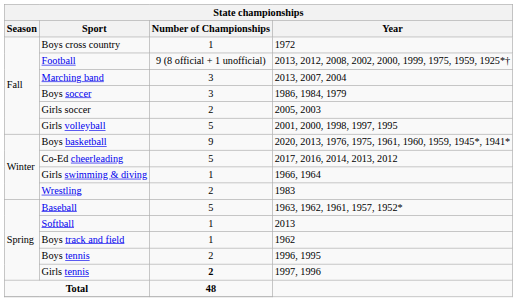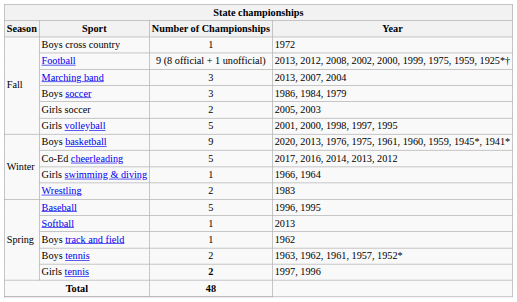 <table class="wikitable">
 <tr>
 <th colspan="4">State championships</th>
 </tr>
 <tr>
 <th>Season</th>
 <th>Sport</th>
 <th>Number of Championships</th>
 <th>Year</th>
 </tr>
 <tr>
 <td rowspan="6">Fall</td>
 <td>Boys cross country</td>
 <td align="center">1</td>
 <td>1972</td>
 </tr>
 <tr>
 <td><a href='#'>Football</a></td>
 <td align="center">9 (8 official + 1 unofficial)</td>
 <td>2013, 2012, 2008, 2002, 2000, 1999, 1975, 1959, 1925*†</td>
 </tr>
 <tr>
 <td><a href='#'>Marching band</a></td>
 <td align="center">3</td>
 <td>2013, 2007, 2004</td>
 </tr>
 <tr>
 <td>Boys <a href='#'>soccer</a></td>
 <td align="center">3</td>
 <td>1986, 1984, 1979</td>
 </tr>
 <tr>
 <td>Girls soccer</td>
 <td align="center">2</td>
 <td>2005, 2003</td>
 </tr>
 <tr>
 <td>Girls <a href='#'>volleyball</a></td>
 <td align="center">5</td>
 <td>2001, 2000, 1998, 1997, 1995</td>
 </tr>
 <tr>
 <td rowspan="4">Winter</td>
 <td>Boys <a href='#'>basketball</a></td>
 <td align="center">9</td>
 <td>2020, 2013, 1976, 1975, 1961, 1960, 1959, 1945*, 1941*</td>
 </tr>
 <tr>
 <td>Co-Ed <a href='#'>cheerleading</a></td>
 <td align="center">5</td>
 <td>2017, 2016, 2014, 2013, 2012</td>
 </tr>
 <tr>
 <td>Girls <a href='#'>swimming & diving</a></td>
 <td align="center">1</td>
 <td>1966, 1964</td>
 </tr>
 <tr>
 <td><a href='#'>Wrestling</a></td>
 <td align="center">2</td>
 <td>1983</td>
 </tr>
 <tr>
 <td rowspan="5">Spring</td>
 <td><a href='#'>Baseball</a></td>
 <td align="center">5</td>
-<td>1963, 1962, 1961, 1957, 1952*</td>
+<td>1996, 1995</td>
 </tr>
 <tr>
 <td><a href='#'>Softball</a></td>
 <td align="center">1</td>
 <td>2013</td>
 </tr>
 <tr>
 <td>Boys <a href='#'>track and field</a></td>
 <td align="center">1</td>
 <td>1962</td>
 </tr>
 <tr>
 <td>Boys <a href='#'>tennis</a></td>
 <td align="center">2</td>
-<td>1996, 1995</td>
+<td>1963, 1962, 1961, 1957, 1952*</td>
 </tr>
 <tr>
 <td>Girls <a href='#'>tennis</a></td>
 <td align="center"><strong>2</strong></td>
 <td>1997, 1996</td>
 </tr>
 <tr>
 <td align="center" colspan="2"><strong>Total</strong></td>
 <td align="center"><strong>48</strong></td>
 </tr>
 <tr>
 </tr>
 </table>
